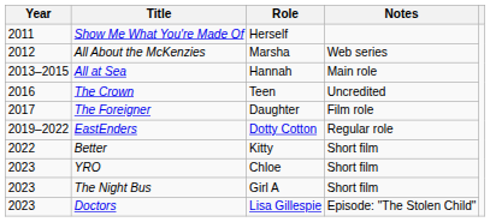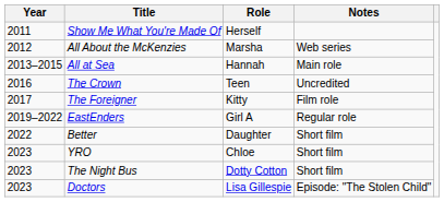 <table class="wikitable">
 <tr>
 <th>Year</th>
 <th>Title</th>
 <th>Role</th>
 <th>Notes</th>
 <th></th>
 </tr>
 <tr>
 <td>2011</td>
 <td><em><a href='#'>Show Me What You're Made Of</a></em></td>
 <td>Herself</td>
 <td></td>
 <td rowspan="10" align="center"></td>
 </tr>
 <tr>
 <td>2012</td>
 <td><em>All About the McKenzies</em></td>
 <td>Marsha</td>
 <td>Web series</td>
 </tr>
 <tr>
 <td>2013–2015</td>
 <td><em><a href='#'>All at Sea</a></em></td>
 <td>Hannah</td>
 <td>Main role</td>
 </tr>
 <tr>
 <td>2016</td>
 <td><em><a href='#'>The Crown</a></em></td>
 <td>Teen</td>
 <td>Uncredited</td>
 </tr>
 <tr>
 <td>2017</td>
 <td><em><a href='#'>The Foreigner</a></em></td>
-<td>Daughter</td>
+<td>Kitty</td>
 <td>Film role</td>
 </tr>
 <tr>
 <td>2019–2022</td>
 <td><em><a href='#'>EastEnders</a></em></td>
-<td><a href='#'>Dotty Cotton</a></td>
+<td>Girl A</td>
 <td>Regular role</td>
 </tr>
 <tr>
 <td>2022</td>
 <td><em>Better</em></td>
-<td>Kitty</td>
+<td>Daughter</td>
 <td>Short film</td>
 </tr>
 <tr>
 <td>2023</td>
 <td><em>YRO</em></td>
 <td>Chloe</td>
 <td>Short film</td>
 </tr>
 <tr>
 <td>2023</td>
 <td><em>The Night Bus</em></td>
-<td>Girl A</td>
+<td><a href='#'>Dotty Cotton</a></td>
 <td>Short film</td>
 </tr>
 <tr>
 <td>2023</td>
 <td><em><a href='#'>Doctors</a></em></td>
 <td><a href='#'>Lisa Gillespie</a></td>
 <td>Episode: "The Stolen Child"</td>
 </tr>
 </table>
